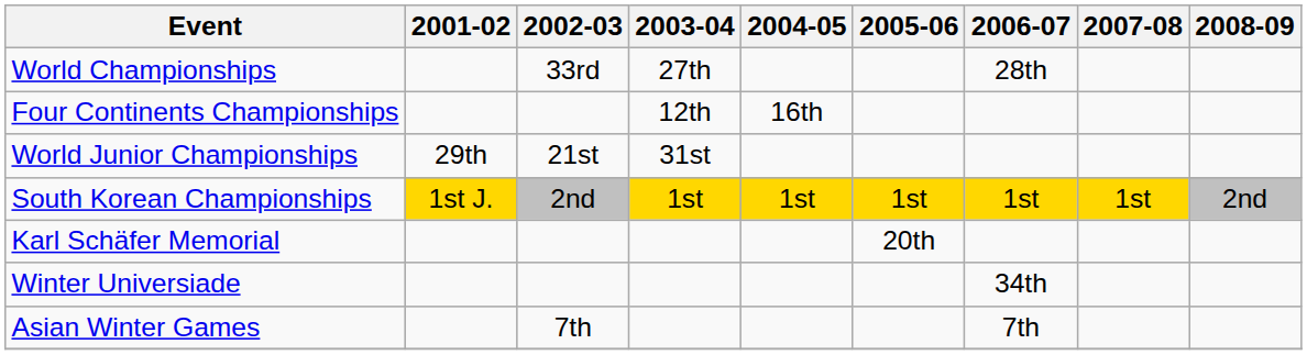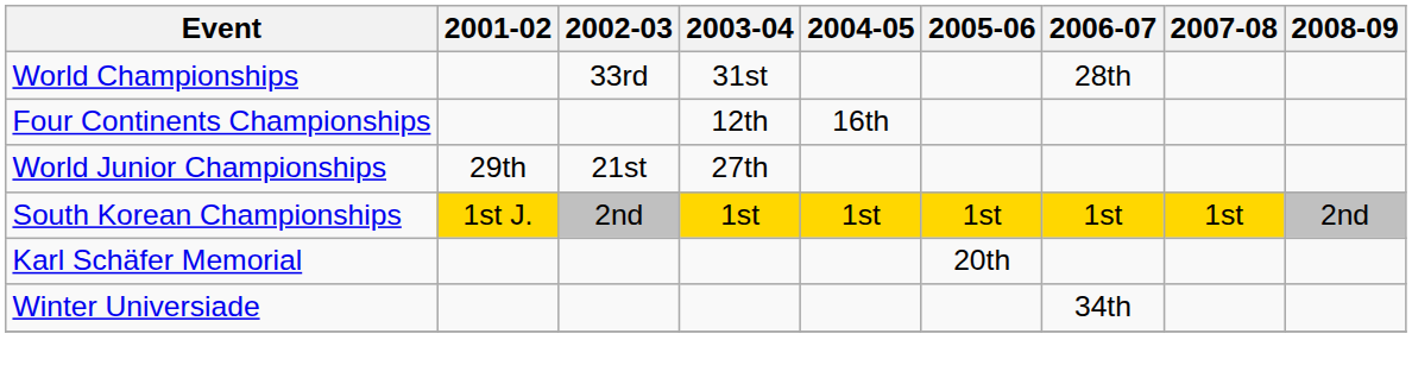 <table class="wikitable">
 <tr>
 <th>Event</th>
 <th>2001-02</th>
 <th>2002-03</th>
 <th>2003-04</th>
 <th>2004-05</th>
 <th>2005-06</th>
 <th>2006-07</th>
 <th>2007-08</th>
 <th>2008-09</th>
 </tr>
 <tr>
 <td><a href='#'>World Championships</a></td>
 <td></td>
 <td align="center">33rd</td>
-<td align="center">27th</td>
+<td align="center">31st</td>
 <td></td>
 <td></td>
 <td align="center">28th</td>
 <td></td>
 <td></td>
 </tr>
 <tr>
 <td><a href='#'>Four Continents Championships</a></td>
 <td></td>
 <td></td>
 <td align="center">12th</td>
 <td align="center">16th</td>
 <td></td>
 <td></td>
 <td></td>
 <td></td>
 </tr>
 <tr>
 <td><a href='#'>World Junior Championships</a></td>
 <td align="center">29th</td>
 <td align="center">21st</td>
-<td align="center">31st</td>
+<td align="center">27th</td>
 <td></td>
 <td></td>
 <td></td>
 <td></td>
 <td></td>
 </tr>
 <tr>
 <td><a href='#'>South Korean Championships</a></td>
 <td align="center" bgcolor="gold">1st J.</td>
 <td align="center" bgcolor="silver">2nd</td>
 <td align="center" bgcolor="gold">1st</td>
 <td align="center" bgcolor="gold">1st</td>
 <td align="center" bgcolor="gold">1st</td>
 <td align="center" bgcolor="gold">1st</td>
 <td align="center" bgcolor="gold">1st</td>
 <td align="center" bgcolor="silver">2nd</td>
 </tr>
 <tr>
 <td><a href='#'>Karl Schäfer Memorial</a></td>
 <td></td>
 <td></td>
 <td></td>
 <td></td>
 <td align="center">20th</td>
 <td></td>
 <td></td>
 <td></td>
 </tr>
 <tr>
 <td><a href='#'>Winter Universiade</a></td>
 <td></td>
 <td></td>
 <td></td>
 <td></td>
 <td></td>
 <td align="center">34th</td>
 <td></td>
 <td></td>
 </tr>
 <tr>
-<td><a href='#'>Asian Winter Games</a></td>
-<td></td>
-<td align="center">7th</td>
-<td></td>
-<td></td>
-<td></td>
-<td align="center">7th</td>
-<td></td>
-<td></td>
-</tr>
-<tr>
 </tr>
 </table>
